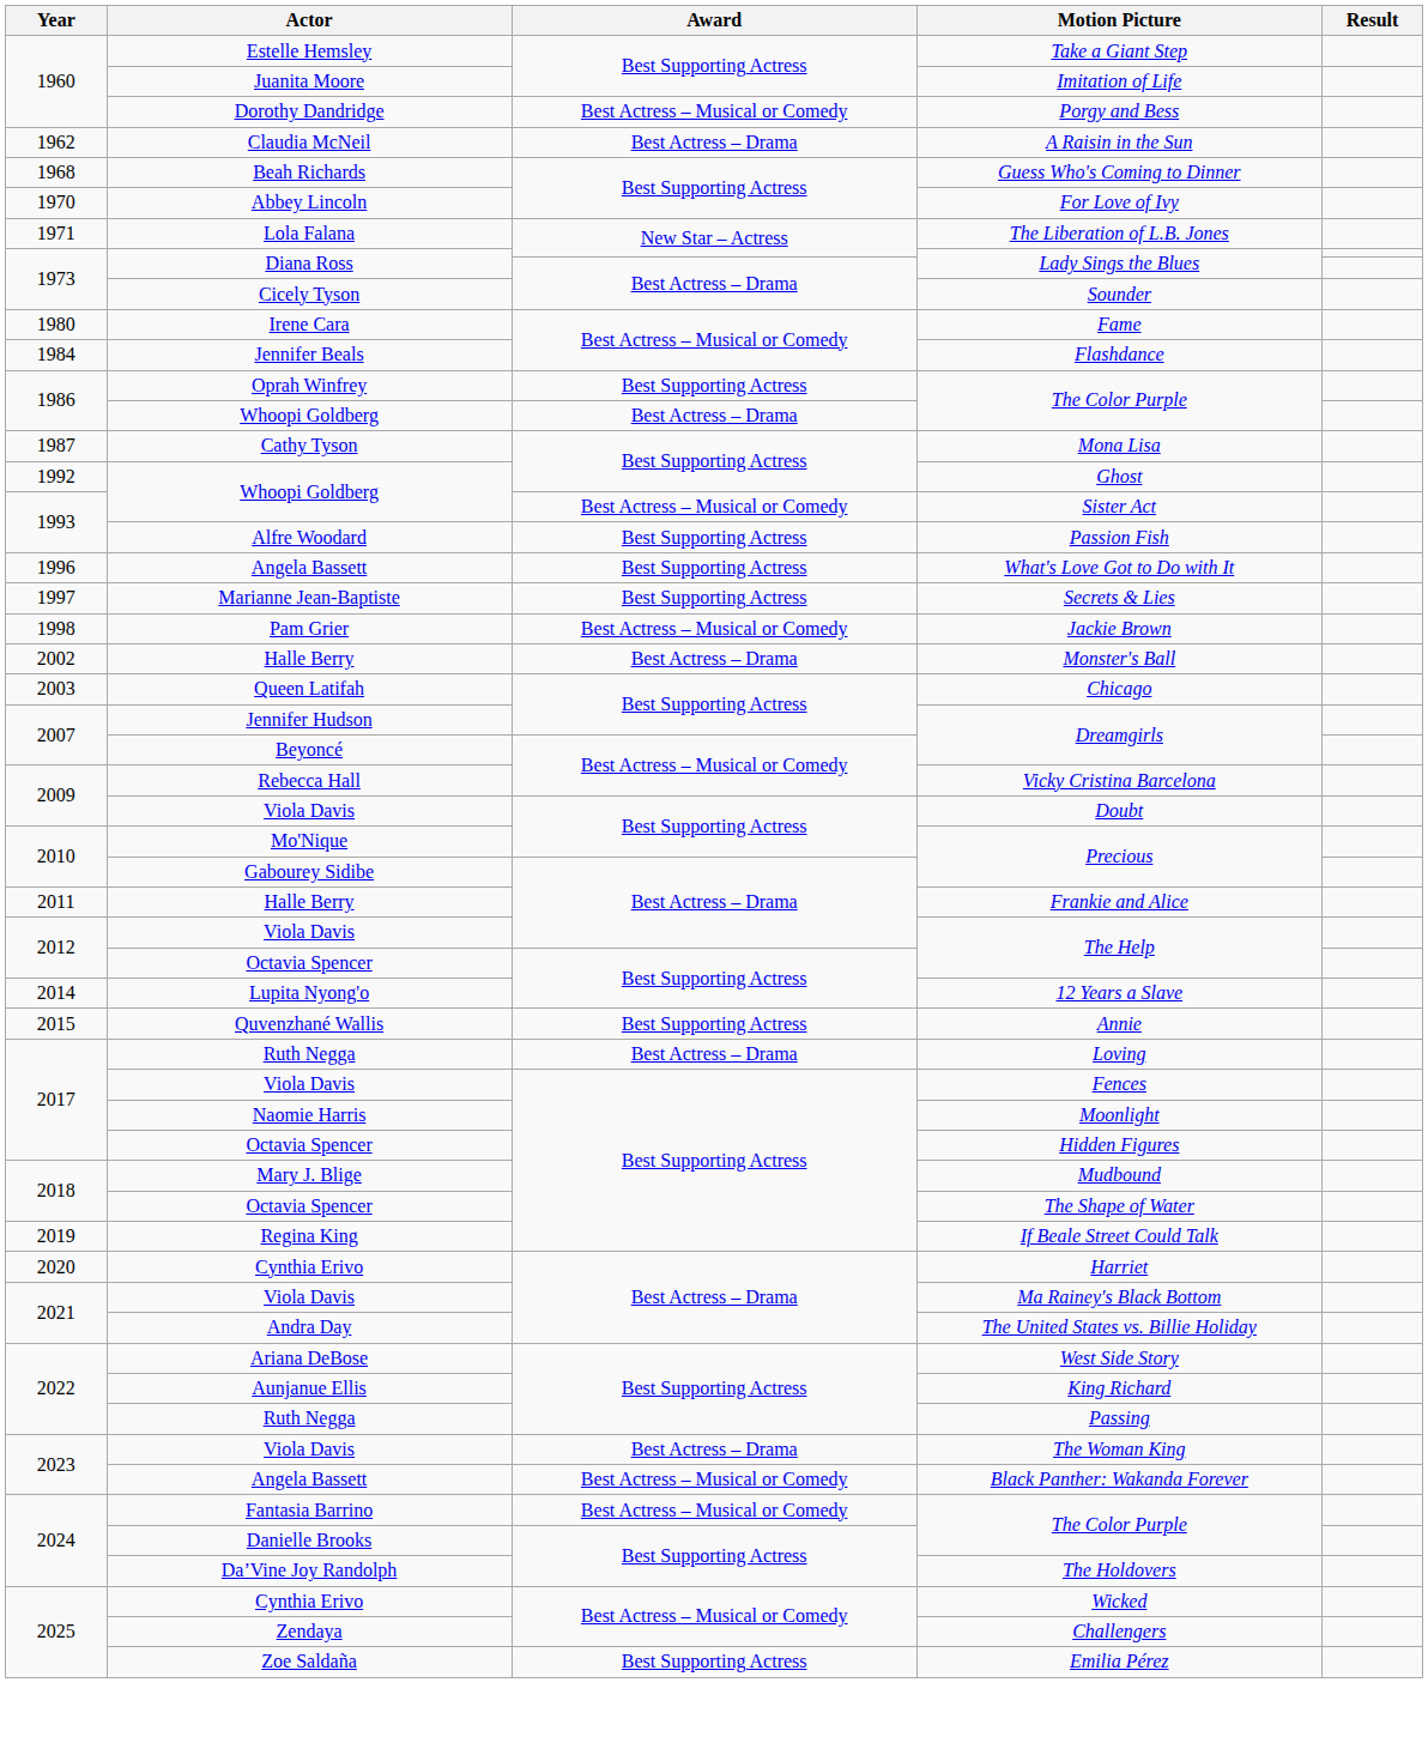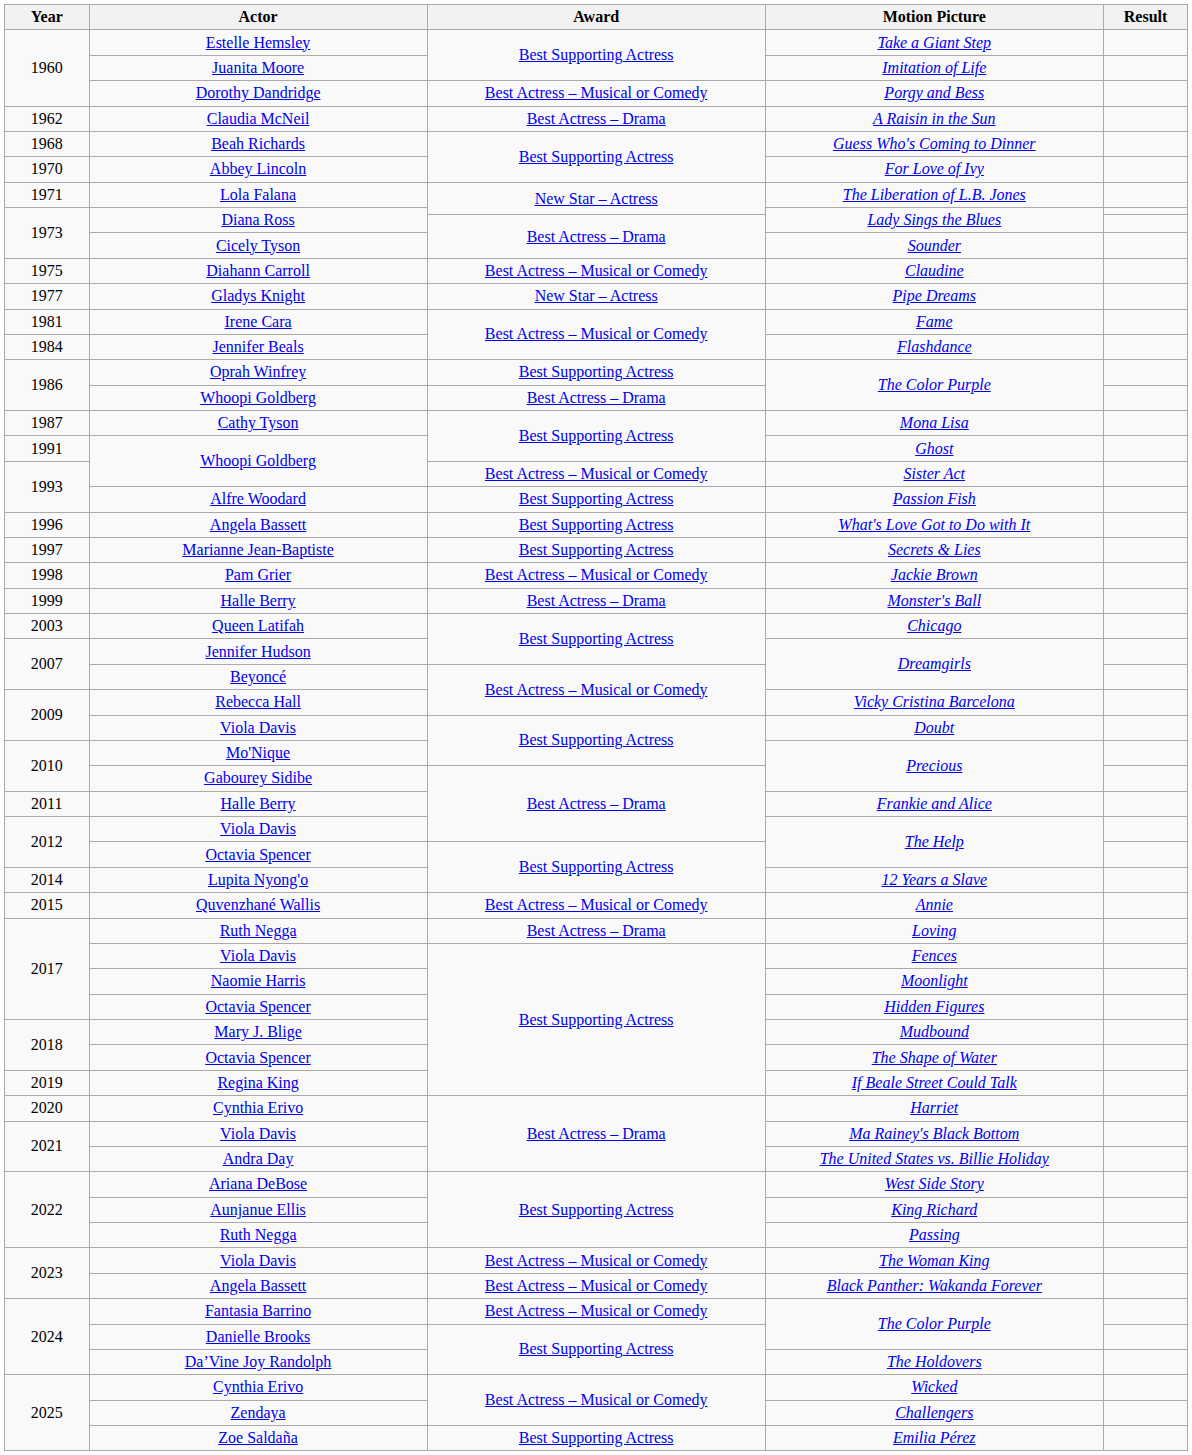 <table class="wikitable" style="text-align: center">
 <tr>
 <th style="width:5%;">Year</th>
 <th style="width:20%;">Actor</th>
 <th style="width:20%;">Award</th>
 <th style="width:20%;">Motion Picture</th>
 <th style="width:5%;">Result</th>
 </tr>
 <tr>
 <td rowspan="3">1960</td>
 <td><a href='#'>Estelle Hemsley</a></td>
 <td rowspan="2"><a href='#'>Best Supporting Actress</a></td>
 <td><em><a href='#'>Take a Giant Step</a></em></td>
 <td></td>
 </tr>
 <tr>
 <td><a href='#'>Juanita Moore</a></td>
 <td><em><a href='#'>Imitation of Life</a></em></td>
 <td></td>
 </tr>
 <tr>
 <td><a href='#'>Dorothy Dandridge</a></td>
 <td><a href='#'>Best Actress – Musical or Comedy</a></td>
 <td><em><a href='#'>Porgy and Bess</a></em></td>
 <td></td>
 </tr>
 <tr>
 <td>1962</td>
 <td><a href='#'>Claudia McNeil</a></td>
 <td><a href='#'>Best Actress – Drama</a></td>
 <td><em><a href='#'>A Raisin in the Sun</a></em></td>
 <td></td>
 </tr>
 <tr>
 <td>1968</td>
 <td><a href='#'>Beah Richards</a></td>
 <td rowspan="2"><a href='#'>Best Supporting Actress</a></td>
 <td><em><a href='#'>Guess Who's Coming to Dinner</a></em></td>
 <td></td>
 </tr>
 <tr>
 <td>1970</td>
 <td><a href='#'>Abbey Lincoln</a></td>
 <td><em><a href='#'>For Love of Ivy</a></em></td>
 <td></td>
 </tr>
 <tr>
 <td>1971</td>
 <td><a href='#'>Lola Falana</a></td>
 <td rowspan="2"><a href='#'>New Star – Actress</a></td>
 <td><em><a href='#'>The Liberation of L.B. Jones</a></em></td>
 <td></td>
 </tr>
 <tr>
 <td rowspan="3">1973</td>
 <td rowspan="2"><a href='#'>Diana Ross</a></td>
 <td rowspan="2"><em><a href='#'>Lady Sings the Blues</a></em></td>
 <td></td>
 </tr>
 <tr>
 <td rowspan="2"><a href='#'>Best Actress – Drama</a></td>
 <td></td>
 </tr>
 <tr>
 <td><a href='#'>Cicely Tyson</a></td>
 <td><em><a href='#'>Sounder</a></em></td>
 <td></td>
 </tr>
 <tr>
-<td>1980</td>
+<td>1975</td>
+<td><a href='#'>Diahann Carroll</a></td>
+<td><a href='#'>Best Actress – Musical or Comedy</a></td>
+<td><em><a href='#'>Claudine</a></em></td>
+<td></td>
+</tr>
+<tr>
+<td>1977</td>
+<td><a href='#'>Gladys Knight</a></td>
+<td><a href='#'>New Star – Actress</a></td>
+<td><em><a href='#'>Pipe Dreams</a></em></td>
+<td></td>
+</tr>
+<tr>
+<td>1981</td>
 <td><a href='#'>Irene Cara</a></td>
 <td rowspan="2"><a href='#'>Best Actress – Musical or Comedy</a></td>
 <td><em><a href='#'>Fame</a></em></td>
 <td></td>
 </tr>
 <tr>
 <td>1984</td>
 <td><a href='#'>Jennifer Beals</a></td>
 <td><em><a href='#'>Flashdance</a></em></td>
 <td></td>
 </tr>
 <tr>
 <td rowspan="2">1986</td>
 <td><a href='#'>Oprah Winfrey</a></td>
 <td><a href='#'>Best Supporting Actress</a></td>
 <td rowspan="2"><em><a href='#'>The Color Purple</a></em></td>
 <td></td>
 </tr>
 <tr>
 <td><a href='#'>Whoopi Goldberg</a></td>
 <td><a href='#'>Best Actress – Drama</a></td>
 <td></td>
 </tr>
 <tr>
 <td>1987</td>
 <td><a href='#'>Cathy Tyson</a></td>
 <td rowspan="2"><a href='#'>Best Supporting Actress</a></td>
 <td><em><a href='#'>Mona Lisa</a></em></td>
 <td></td>
 </tr>
 <tr>
-<td>1992</td>
+<td>1991</td>
 <td rowspan="2"><a href='#'>Whoopi Goldberg</a></td>
 <td><em><a href='#'>Ghost</a></em></td>
 <td></td>
 </tr>
 <tr>
 <td rowspan="2">1993</td>
 <td><a href='#'>Best Actress – Musical or Comedy</a></td>
 <td><em><a href='#'>Sister Act</a></em></td>
 <td></td>
 </tr>
 <tr>
 <td><a href='#'>Alfre Woodard</a></td>
 <td><a href='#'>Best Supporting Actress</a></td>
 <td><em><a href='#'>Passion Fish</a></em></td>
 <td></td>
 </tr>
 <tr>
 <td>1996</td>
 <td><a href='#'>Angela Bassett</a></td>
 <td><a href='#'>Best Supporting Actress</a></td>
 <td><em><a href='#'>What's Love Got to Do with It</a></em></td>
 <td></td>
 </tr>
 <tr>
 <td>1997</td>
 <td><a href='#'>Marianne Jean-Baptiste</a></td>
 <td><a href='#'>Best Supporting Actress</a></td>
 <td><em><a href='#'>Secrets & Lies</a></em></td>
 <td></td>
 </tr>
 <tr>
 <td>1998</td>
 <td><a href='#'>Pam Grier</a></td>
 <td><a href='#'>Best Actress – Musical or Comedy</a></td>
 <td><em><a href='#'>Jackie Brown</a></em></td>
 <td></td>
 </tr>
 <tr>
-<td>2002</td>
+<td>1999</td>
 <td><a href='#'>Halle Berry</a></td>
 <td><a href='#'>Best Actress – Drama</a></td>
 <td><em><a href='#'>Monster's Ball</a></em></td>
 <td></td>
 </tr>
 <tr>
 <td>2003</td>
 <td><a href='#'>Queen Latifah</a></td>
 <td rowspan="2"><a href='#'>Best Supporting Actress</a></td>
 <td><em><a href='#'>Chicago</a></em></td>
 <td></td>
 </tr>
 <tr>
 <td rowspan="2">2007</td>
 <td><a href='#'>Jennifer Hudson</a></td>
 <td rowspan="2"><em><a href='#'>Dreamgirls</a></em></td>
 <td></td>
 </tr>
 <tr>
 <td><a href='#'>Beyoncé</a></td>
 <td rowspan="2"><a href='#'>Best Actress – Musical or Comedy</a></td>
 <td></td>
 </tr>
 <tr>
 <td rowspan="2">2009</td>
 <td><a href='#'>Rebecca Hall</a></td>
 <td><em><a href='#'>Vicky Cristina Barcelona</a></em></td>
 <td></td>
 </tr>
 <tr>
 <td><a href='#'>Viola Davis</a></td>
 <td rowspan="2"><a href='#'>Best Supporting Actress</a></td>
 <td><em><a href='#'>Doubt</a></em></td>
 <td></td>
 </tr>
 <tr>
 <td rowspan="2">2010</td>
 <td><a href='#'>Mo'Nique</a></td>
 <td rowspan="2"><em><a href='#'>Precious</a></em></td>
 <td></td>
 </tr>
 <tr>
 <td><a href='#'>Gabourey Sidibe</a></td>
 <td rowspan="3"><a href='#'>Best Actress – Drama</a></td>
 <td></td>
 </tr>
 <tr>
 <td>2011</td>
 <td><a href='#'>Halle Berry</a></td>
 <td><em><a href='#'>Frankie and Alice</a></em></td>
 <td></td>
 </tr>
 <tr>
 <td rowspan="2">2012</td>
 <td><a href='#'>Viola Davis</a></td>
 <td rowspan="2"><em><a href='#'>The Help</a></em></td>
 <td></td>
 </tr>
 <tr>
 <td><a href='#'>Octavia Spencer</a></td>
 <td rowspan="2"><a href='#'>Best Supporting Actress</a></td>
 <td></td>
 </tr>
 <tr>
 <td>2014</td>
 <td><a href='#'>Lupita Nyong'o</a></td>
 <td><em><a href='#'>12 Years a Slave</a></em></td>
 <td></td>
 </tr>
 <tr>
 <td>2015</td>
 <td><a href='#'>Quvenzhané Wallis</a></td>
-<td><a href='#'>Best Supporting Actress</a></td>
+<td><a href='#'>Best Actress – Musical or Comedy</a></td>
 <td><em><a href='#'>Annie</a></em></td>
 <td></td>
 </tr>
 <tr>
 <td rowspan="4">2017</td>
 <td><a href='#'>Ruth Negga</a></td>
 <td><a href='#'>Best Actress – Drama</a></td>
 <td><em><a href='#'>Loving</a></em></td>
 <td></td>
 </tr>
 <tr>
 <td><a href='#'>Viola Davis</a></td>
 <td rowspan="6"><a href='#'>Best Supporting Actress</a></td>
 <td><em><a href='#'>Fences</a></em></td>
 <td></td>
 </tr>
 <tr>
 <td><a href='#'>Naomie Harris</a></td>
 <td><em><a href='#'>Moonlight</a></em></td>
 <td></td>
 </tr>
 <tr>
 <td><a href='#'>Octavia Spencer</a></td>
 <td><em><a href='#'>Hidden Figures</a></em></td>
 <td></td>
 </tr>
 <tr>
 <td rowspan=2>2018</td>
 <td><a href='#'>Mary J. Blige</a></td>
 <td><em><a href='#'>Mudbound</a></em></td>
 <td></td>
 </tr>
 <tr>
 <td><a href='#'>Octavia Spencer</a></td>
 <td><em><a href='#'>The Shape of Water</a></em></td>
 <td></td>
 </tr>
 <tr>
 <td>2019</td>
 <td><a href='#'>Regina King</a></td>
 <td><em><a href='#'>If Beale Street Could Talk</a></em></td>
 <td></td>
 </tr>
 <tr>
 <td>2020</td>
 <td><a href='#'>Cynthia Erivo</a></td>
 <td rowspan=3><a href='#'>Best Actress – Drama</a></td>
 <td><em><a href='#'>Harriet</a></em></td>
 <td></td>
 </tr>
 <tr>
 <td rowspan=2>2021</td>
 <td><a href='#'>Viola Davis</a></td>
 <td><em><a href='#'>Ma Rainey's Black Bottom</a></em></td>
 <td></td>
 </tr>
 <tr>
 <td><a href='#'>Andra Day</a></td>
 <td><em><a href='#'>The United States vs. Billie Holiday</a></em></td>
 <td></td>
 </tr>
 <tr>
 <td rowspan="3">2022</td>
 <td><a href='#'>Ariana DeBose</a></td>
 <td rowspan="3"><a href='#'>Best Supporting Actress</a></td>
 <td><em><a href='#'>West Side Story</a></em></td>
 <td></td>
 </tr>
 <tr>
 <td><a href='#'>Aunjanue Ellis</a></td>
 <td><em><a href='#'>King Richard</a></em></td>
 <td></td>
 </tr>
 <tr>
 <td><a href='#'>Ruth Negga</a></td>
 <td><em><a href='#'>Passing</a></em></td>
 <td></td>
 </tr>
 <tr>
 <td rowspan="2">2023</td>
 <td><a href='#'>Viola Davis</a></td>
-<td><a href='#'>Best Actress – Drama</a></td>
+<td><a href='#'>Best Actress – Musical or Comedy</a></td>
 <td><em><a href='#'>The Woman King</a></em></td>
 <td></td>
 </tr>
 <tr>
 <td><a href='#'>Angela Bassett</a></td>
 <td><a href='#'>Best Actress – Musical or Comedy</a></td>
 <td><em><a href='#'>Black Panther: Wakanda Forever</a></em></td>
 <td></td>
 </tr>
 <tr>
 <td rowspan="3">2024</td>
 <td><a href='#'>Fantasia Barrino</a></td>
 <td><a href='#'>Best Actress – Musical or Comedy</a></td>
 <td rowspan="2"><em><a href='#'>The Color Purple</a></em></td>
 <td></td>
 </tr>
 <tr>
 <td><a href='#'>Danielle Brooks</a></td>
 <td rowspan="2"><a href='#'>Best Supporting Actress</a></td>
 <td></td>
 </tr>
 <tr>
 <td><a href='#'>Da’Vine Joy Randolph</a></td>
 <td><em><a href='#'>The Holdovers</a></em></td>
 <td></td>
 </tr>
 <tr>
 <td rowspan="3">2025</td>
 <td><a href='#'>Cynthia Erivo</a></td>
 <td rowspan="2"><a href='#'>Best Actress – Musical or Comedy</a></td>
 <td><em><a href='#'>Wicked</a></em></td>
 <td></td>
 </tr>
 <tr>
 <td><a href='#'>Zendaya</a></td>
 <td><em><a href='#'>Challengers</a></em></td>
 <td></td>
 </tr>
 <tr>
 <td><a href='#'>Zoe Saldaña</a></td>
 <td><a href='#'>Best Supporting Actress</a></td>
 <td><em><a href='#'>Emilia Pérez</a></em></td>
 <td></td>
 </tr>
 </table>
